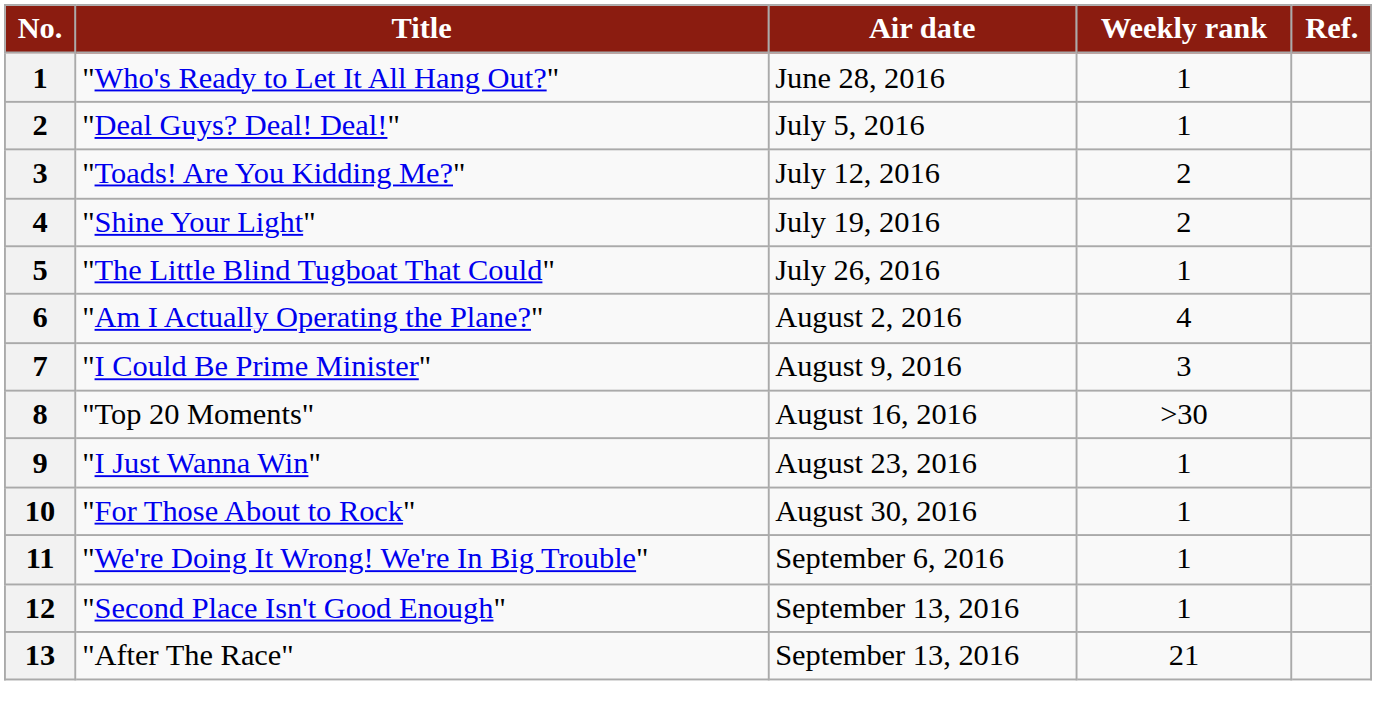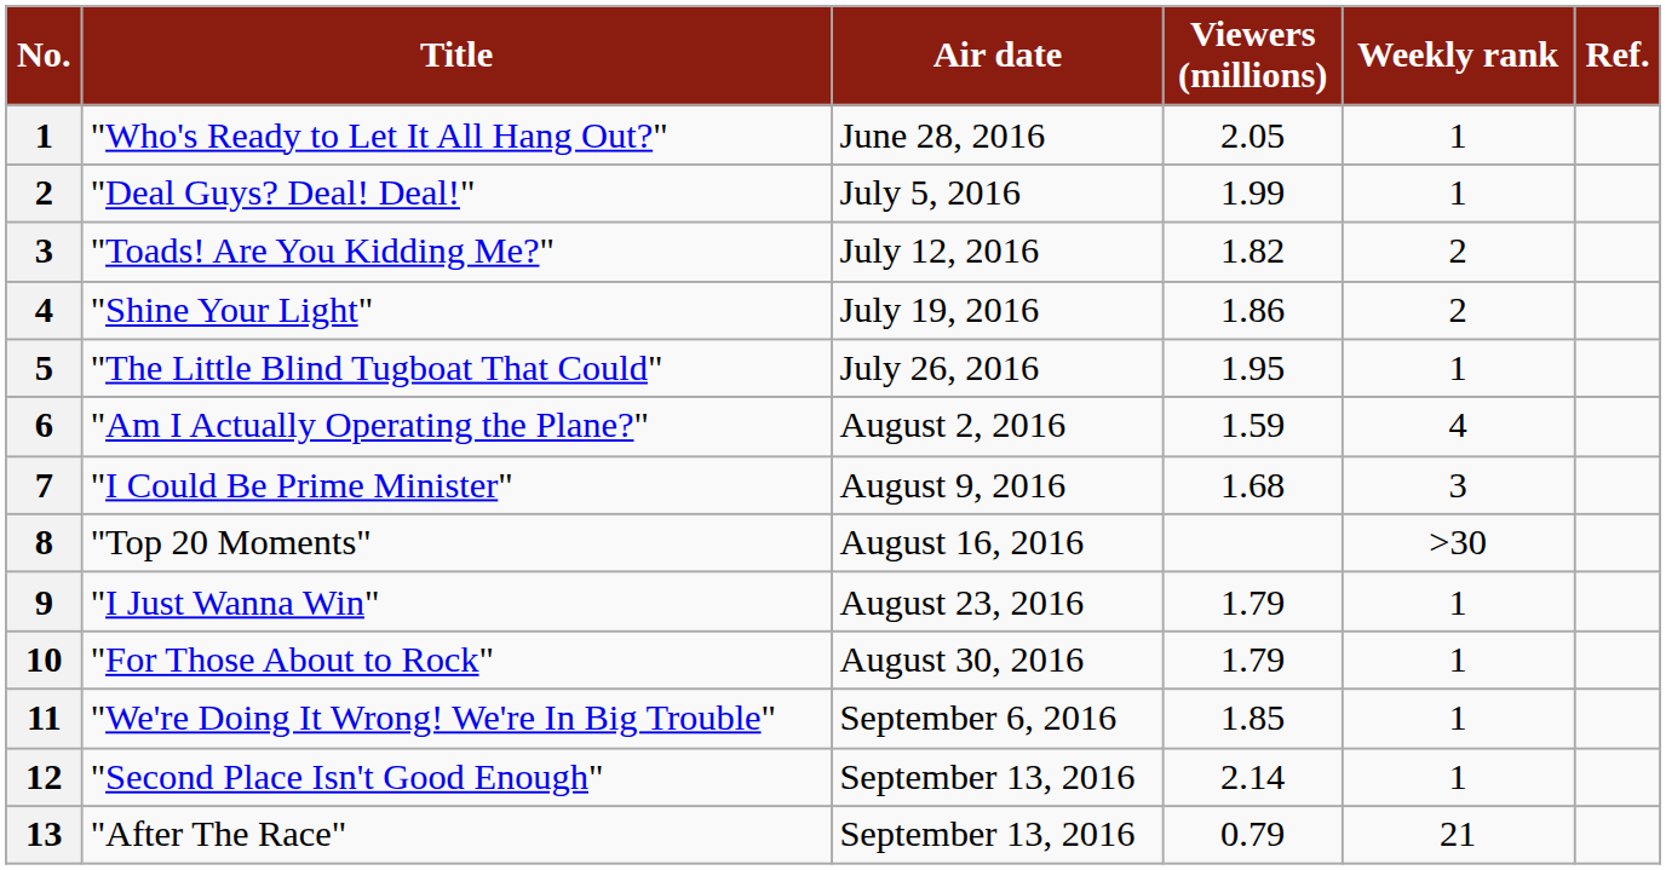 <table class="wikitable" style="text-align:center; width:57%">
 <tr>
 <th style="background:#8b1c10; color:white;">No.</th>
 <th style="background:#8b1c10; color:white;">Title</th>
 <th style="background:#8b1c10; color:white;">Air date</th>
+<th style="background:#8b1c10; color:white;" data-sort-type="number">Viewers <br> (millions)</th>
 <th style="background:#8b1c10; color:white;" data-sort-type="number">Weekly rank</th>
 <th style="background:#8b1c10; color:white;">Ref.</th>
 </tr>
 <tr>
 <th>1</th>
 <td style="text-align:left;">"<a href='#'>Who's Ready to Let It All Hang Out?</a>"</td>
 <td style="text-align:left;">June 28, 2016</td>
+<td>2.05</td>
 <td>1</td>
 <td></td>
 </tr>
 <tr>
 <th>2</th>
 <td style="text-align:left;">"<a href='#'>Deal Guys? Deal! Deal!</a>"</td>
 <td style="text-align:left;">July 5, 2016</td>
+<td>1.99</td>
 <td>1</td>
 <td></td>
 </tr>
 <tr>
 <th>3</th>
 <td style="text-align:left;">"<a href='#'>Toads! Are You Kidding Me?</a>"</td>
 <td style="text-align:left;">July 12, 2016</td>
+<td>1.82</td>
 <td>2</td>
 <td></td>
 </tr>
 <tr>
 <th>4</th>
 <td style="text-align:left;">"<a href='#'>Shine Your Light</a>"</td>
 <td style="text-align:left;">July 19, 2016</td>
+<td>1.86</td>
 <td>2</td>
 <td></td>
 </tr>
 <tr>
 <th>5</th>
 <td style="text-align:left;">"<a href='#'>The Little Blind Tugboat That Could</a>"</td>
 <td style="text-align:left;">July 26, 2016</td>
+<td>1.95</td>
 <td>1</td>
 <td></td>
 </tr>
 <tr>
 <th>6</th>
 <td style="text-align:left;">"<a href='#'>Am I Actually Operating the Plane?</a>"</td>
 <td style="text-align:left;">August 2, 2016</td>
+<td>1.59</td>
 <td>4</td>
 <td></td>
 </tr>
 <tr>
 <th>7</th>
 <td style="text-align:left;">"<a href='#'>I Could Be Prime Minister</a>"</td>
 <td style="text-align:left;">August 9, 2016</td>
+<td>1.68</td>
 <td>3</td>
 <td></td>
 </tr>
 <tr>
 <th>8</th>
 <td style="text-align:left;">"Top 20 Moments"</td>
 <td style="text-align:left;">August 16, 2016</td>
+<td></td>
 <td>>30</td>
 <td></td>
 </tr>
 <tr>
 <th>9</th>
 <td style="text-align:left;">"<a href='#'>I Just Wanna Win</a>"</td>
 <td style="text-align:left;">August 23, 2016</td>
+<td>1.79</td>
 <td>1</td>
 <td></td>
 </tr>
 <tr>
 <th>10</th>
 <td style="text-align:left;">"<a href='#'>For Those About to Rock</a>"</td>
 <td style="text-align:left;">August 30, 2016</td>
+<td>1.79</td>
 <td>1</td>
 <td></td>
 </tr>
 <tr>
 <th>11</th>
 <td style="text-align:left;">"<a href='#'>We're Doing It Wrong! We're In Big Trouble</a>"</td>
 <td style="text-align:left;">September 6, 2016</td>
+<td>1.85</td>
 <td>1</td>
 <td></td>
 </tr>
 <tr>
 <th>12</th>
 <td style="text-align:left;">"<a href='#'>Second Place Isn't Good Enough</a>"</td>
 <td style="text-align:left;">September 13, 2016</td>
+<td>2.14</td>
 <td>1</td>
 <td></td>
 </tr>
 <tr>
 <th>13</th>
 <td style="text-align:left;">"After The Race"</td>
 <td style="text-align:left;">September 13, 2016</td>
+<td>0.79</td>
 <td>21</td>
 <td></td>
 </tr>
 </table>
